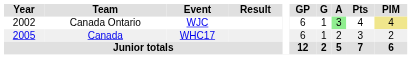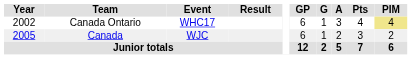 <table border="0" cellpadding="1" cellspacing="0" style="text-align:center; width:40em">
 <tr ALIGN="center" bgcolor="#e0e0e0">
 <th>Year</th>
 <th>Team</th>
 <th>Event</th>
 <th>Result</th>
 <th ALIGN="center" rowspan="99" bgcolor="#ffffff"> </th>
 <th>GP</th>
 <th>G</th>
 <th>A</th>
 <th>Pts</th>
 <th>PIM</th>
 </tr>
 <tr>
 <td 2002 World U-17 Hockey Challenge>2002</td>
 <td>Canada Ontario</td>
-<td><a href='#'>WJC</a></td>
+<td><a href='#'>WHC17</a></td>
 <td></td>
 <td>6</td>
 <td>1</td>
-<td style="background: lightgreen;">3</td>
+<td>3</td>
 <td>4</td>
 <td style="background: khaki;">4</td>
 </tr>
 <tr bgcolor="#f0f0f0">
 <td><a href='#'>2005</a></td>
 <td><a href='#'>Canada</a></td>
-<td><a href='#'>WHC17</a></td>
+<td><a href='#'>WJC</a></td>
 <td></td>
 <td>6</td>
 <td>1</td>
 <td>2</td>
 <td>3</td>
 <td>2</td>
 </tr>
 <tr bgcolor="#e0e0e0">
 <th colspan=4>Junior totals</th>
 <th>12</th>
 <th>2</th>
 <th>5</th>
 <th>7</th>
 <th>6</th>
 </tr>
 </table>
